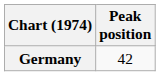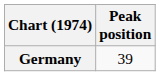 <table class="wikitable sortable plainrowheaders" style="text-align:center">
 <tr>
 <th scope="col">Chart (1974)</th>
 <th scope="col">Peak<br>position</th>
 </tr>
 <tr>
 <th scope="row">Germany</th>
-<td>42</td>
+<td>39</td>
 </tr>
 </table>
